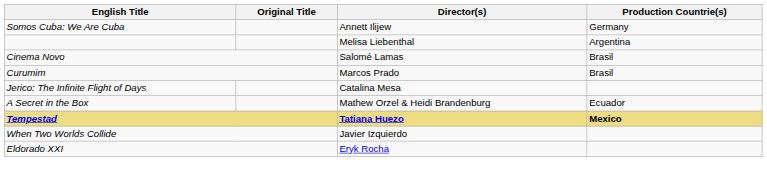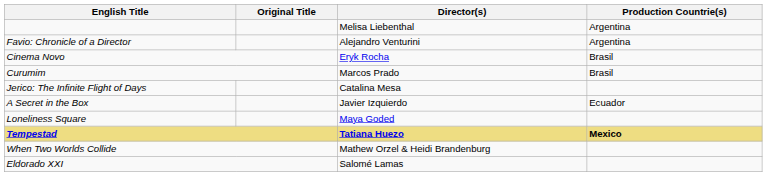 <table class="sortable wikitable" style="width:100%; margin-bottom:4px" cellpadding="5">
 <tr>
 <th scope="col">English Title</th>
 <th scope="col">Original Title</th>
 <th scope="col">Director(s)</th>
 <th scope="col">Production Countrie(s)</th>
 </tr>
 <tr>
-<td><em>Somos Cuba: We Are Cuba</em></td>
-<td></td>
-<td>Annett Ilijew</td>
-<td>Germany</td>
-</tr>
-<tr>
 <td></td>
 <td></td>
 <td>Melisa Liebenthal</td>
 <td>Argentina</td>
 </tr>
 <tr>
+<td><em>Favio: Chronicle of a Director</em></td>
+<td></td>
+<td>Alejandro Venturini</td>
+<td>Argentina</td>
+</tr>
+<tr>
 <td colspan = "2"><em>Cinema Novo</em></td>
-<td>Salomé Lamas</td>
+<td><a href='#'>Eryk Rocha</a></td>
 <td>Brasil</td>
 </tr>
 <tr>
 <td colspan = "2"><em>Curumim</em></td>
 <td>Marcos Prado</td>
 <td>Brasil</td>
 </tr>
 <tr>
 <td><em>Jerico: The Infinite Flight of Days</em></td>
 <td></td>
 <td>Catalina Mesa</td>
 <td></td>
 </tr>
 <tr>
 <td><em>A Secret in the Box</em></td>
 <td></td>
-<td>Mathew Orzel & Heidi Brandenburg</td>
+<td>Javier Izquierdo</td>
 <td>Ecuador</td>
+</tr>
+<tr>
+<td><em>Loneliness Square</em></td>
+<td></td>
+<td><a href='#'>Maya Goded</a></td>
+<td></td>
 </tr>
 <tr style="background:#EEDD82">
 <td colspan = "2"><strong><em><a href='#'>Tempestad</a></em></strong></td>
 <td><strong><a href='#'>Tatiana Huezo</a></strong></td>
 <td><strong>Mexico</strong></td>
 </tr>
 <tr>
 <td colspan = "2"><em>When Two Worlds Collide</em></td>
-<td>Javier Izquierdo</td>
+<td>Mathew Orzel & Heidi Brandenburg</td>
 <td></td>
 </tr>
 <tr>
 <td colspan = "2"><em>Eldorado XXI</em></td>
-<td><a href='#'>Eryk Rocha</a></td>
+<td>Salomé Lamas</td>
 <td></td>
 </tr>
 </table>
